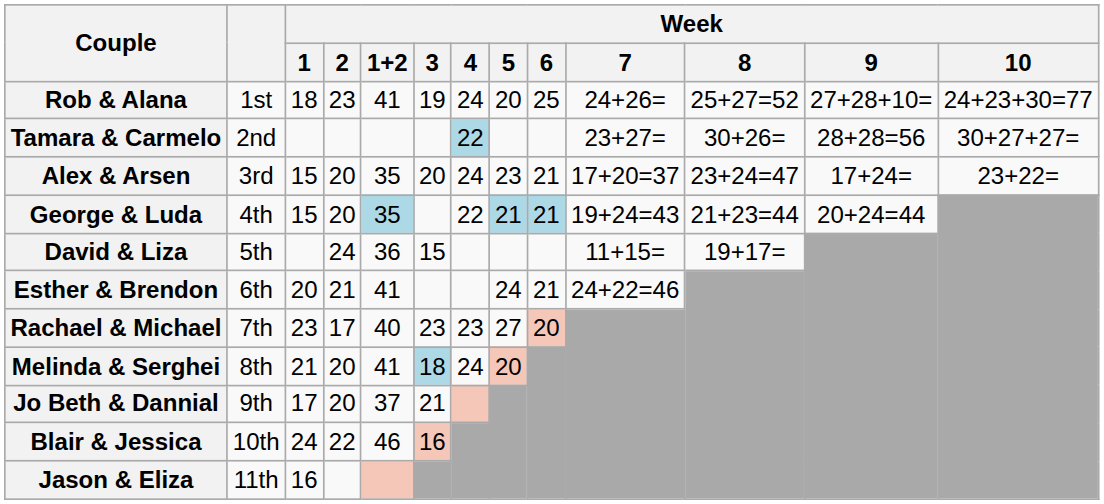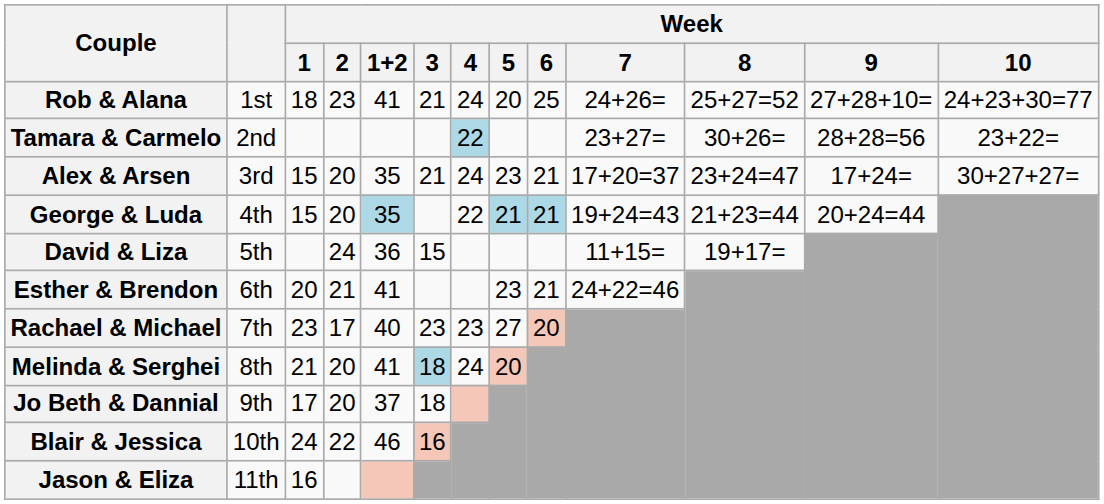 <table class="wikitable sortable" style="text-align:center; font-size:90%">
 <tr>
 <th rowspan="2" scope="col">Couple</th>
 <th rowspan="2" scope="col"></th>
 <th colspan="11">Week</th>
 </tr>
 <tr>
 <th scope="col">1</th>
 <th scope="col">2</th>
 <th scope="col">1+2</th>
 <th scope="col">3</th>
 <th scope="col">4</th>
 <th scope="col">5</th>
 <th scope="col">6</th>
 <th scope="col">7</th>
 <th scope="col">8</th>
 <th scope="col">9</th>
 <th scope="col">10</th>
 </tr>
 <tr>
 <th scope="row">Rob & Alana</th>
 <td>1st</td>
 <td>18</td>
 <td>23</td>
 <td>41</td>
-<td>19</td>
+<td>21</td>
 <td>24</td>
 <td>20</td>
 <td>25</td>
 <td>24+26=</td>
 <td>25+27=52</td>
 <td>27+28+10=</td>
 <td>24+23+30=77</td>
 </tr>
 <tr>
 <th scope="row">Tamara & Carmelo</th>
 <td>2nd</td>
 <td></td>
 <td></td>
 <td></td>
 <td></td>
 <td bgcolor="lightblue">22</td>
 <td></td>
 <td></td>
 <td>23+27=</td>
 <td>30+26=</td>
 <td>28+28=56</td>
-<td>30+27+27=</td>
+<td>23+22=</td>
 </tr>
 <tr>
 <th scope="row">Alex & Arsen</th>
 <td>3rd</td>
 <td>15</td>
 <td>20</td>
 <td>35</td>
-<td>20</td>
+<td>21</td>
 <td>24</td>
 <td>23</td>
 <td>21</td>
 <td>17+20=37</td>
 <td>23+24=47</td>
 <td>17+24=</td>
-<td>23+22=</td>
+<td>30+27+27=</td>
 </tr>
 <tr>
 <th scope="row">George & Luda</th>
 <td>4th</td>
 <td>15</td>
 <td>20</td>
 <td bgcolor="lightblue">35</td>
 <td></td>
 <td>22</td>
 <td bgcolor="lightblue">21</td>
 <td bgcolor="lightblue">21</td>
 <td>19+24=43</td>
 <td>21+23=44</td>
 <td>20+24=44</td>
 <td rowspan="8" style="background:darkgrey;"></td>
 </tr>
 <tr>
 <th scope="row">David & Liza</th>
 <td>5th</td>
 <td></td>
 <td>24</td>
 <td>36</td>
 <td>15</td>
 <td></td>
 <td></td>
 <td></td>
 <td>11+15=</td>
 <td>19+17=</td>
 <td rowspan="7" style="background:darkgrey;"></td>
 </tr>
 <tr>
 <th scope="row">Esther & Brendon</th>
 <td>6th</td>
 <td>20</td>
 <td>21</td>
 <td>41</td>
 <td></td>
 <td></td>
-<td>24</td>
+<td>23</td>
 <td>21</td>
 <td>24+22=46</td>
 <td rowspan="6" style="background:darkgrey;"></td>
 </tr>
 <tr>
 <th scope="row">Rachael & Michael</th>
 <td>7th</td>
 <td>23</td>
 <td>17</td>
 <td>40</td>
 <td>23</td>
 <td>23</td>
 <td>27</td>
 <td bgcolor="f4c7b8">20</td>
 <td rowspan="5" style="background:darkgrey;"></td>
 </tr>
 <tr>
 <th scope="row">Melinda & Serghei</th>
 <td>8th</td>
 <td>21</td>
 <td>20</td>
 <td>41</td>
 <td bgcolor="lightblue">18</td>
 <td>24</td>
 <td bgcolor="f4c7b8">20</td>
 <td rowspan="4" style="background:darkgrey;"></td>
 </tr>
 <tr>
 <th scope="row">Jo Beth & Dannial</th>
 <td>9th</td>
 <td>17</td>
 <td>20</td>
 <td>37</td>
-<td>21</td>
+<td>18</td>
 <td bgcolor="f4c7b8"></td>
 <td rowspan="3" style="background:darkgrey;"></td>
 </tr>
 <tr>
 <th scope="row">Blair & Jessica</th>
 <td>10th</td>
 <td>24</td>
 <td>22</td>
 <td>46</td>
 <td bgcolor="f4c7b8">16</td>
 <td rowspan="2" style="background:darkgrey;"></td>
 </tr>
 <tr>
 <th scope="row">Jason & Eliza</th>
 <td>11th</td>
 <td>16</td>
 <td></td>
 <td bgcolor="f4c7b8"></td>
 <td style="background:darkgrey;"></td>
 </tr>
 </table>
